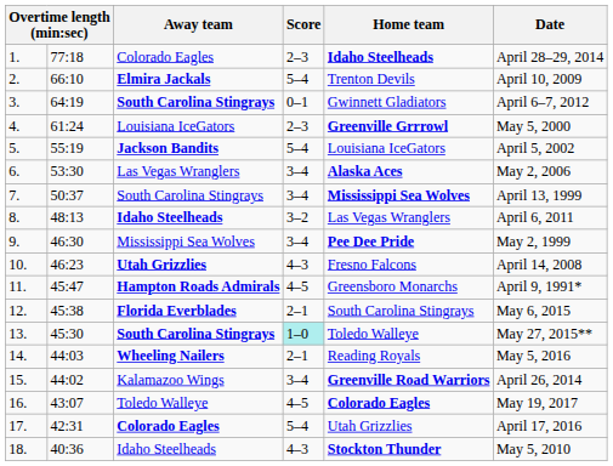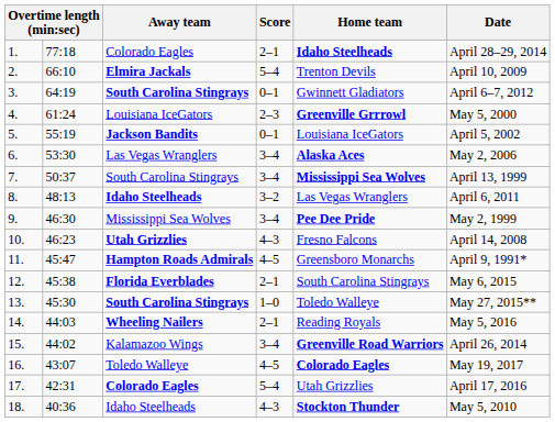 <table class="wikitable">
 <tr>
 <th colspan="2">Overtime length<br>(min:sec)</th>
 <th>Away team</th>
 <th>Score</th>
 <th>Home team</th>
 <th>Date</th>
 </tr>
 <tr>
 <td>1.</td>
 <td>77:18</td>
 <td><a href='#'>Colorado Eagles</a></td>
-<td>2–3</td>
+<td>2–1</td>
 <td><strong><a href='#'>Idaho Steelheads</a></strong></td>
 <td>April 28–29, 2014</td>
 </tr>
 <tr>
 <td>2.</td>
 <td>66:10</td>
 <td><strong><a href='#'>Elmira Jackals</a></strong></td>
 <td>5–4</td>
 <td><a href='#'>Trenton Devils</a></td>
 <td>April 10, 2009</td>
 </tr>
 <tr>
 <td>3.</td>
 <td>64:19</td>
 <td><strong><a href='#'>South Carolina Stingrays</a></strong></td>
 <td>0–1</td>
 <td><a href='#'>Gwinnett Gladiators</a></td>
 <td>April 6–7, 2012</td>
 </tr>
 <tr>
 <td>4.</td>
 <td>61:24</td>
 <td><a href='#'>Louisiana IceGators</a></td>
 <td>2–3</td>
 <td><strong><a href='#'>Greenville Grrrowl</a></strong></td>
 <td>May 5, 2000</td>
 </tr>
 <tr>
 <td>5.</td>
 <td>55:19</td>
 <td><strong><a href='#'>Jackson Bandits</a></strong></td>
-<td>5–4</td>
+<td>0–1</td>
 <td><a href='#'>Louisiana IceGators</a></td>
 <td>April 5, 2002</td>
 </tr>
 <tr>
 <td>6.</td>
 <td>53:30</td>
 <td><a href='#'>Las Vegas Wranglers</a></td>
 <td>3–4</td>
 <td><strong><a href='#'>Alaska Aces</a></strong></td>
 <td>May 2, 2006</td>
 </tr>
 <tr>
 <td>7.</td>
 <td>50:37</td>
 <td><a href='#'>South Carolina Stingrays</a></td>
 <td>3–4</td>
 <td><strong><a href='#'>Mississippi Sea Wolves</a></strong></td>
 <td>April 13, 1999</td>
 </tr>
 <tr>
 <td>8.</td>
 <td>48:13</td>
 <td><strong><a href='#'>Idaho Steelheads</a></strong></td>
 <td>3–2</td>
 <td><a href='#'>Las Vegas Wranglers</a></td>
 <td>April 6, 2011</td>
 </tr>
 <tr>
 <td>9.</td>
 <td>46:30</td>
 <td><a href='#'>Mississippi Sea Wolves</a></td>
 <td>3–4</td>
 <td><strong><a href='#'>Pee Dee Pride</a></strong></td>
 <td>May 2, 1999</td>
 </tr>
 <tr>
 <td>10.</td>
 <td>46:23</td>
 <td><strong><a href='#'>Utah Grizzlies</a></strong></td>
 <td>4–3</td>
 <td><a href='#'>Fresno Falcons</a></td>
 <td>April 14, 2008</td>
 </tr>
 <tr>
 <td>11.</td>
 <td>45:47</td>
 <td><strong><a href='#'>Hampton Roads Admirals</a></strong></td>
 <td>4–5</td>
 <td><a href='#'>Greensboro Monarchs</a></td>
 <td>April 9, 1991*</td>
 </tr>
 <tr>
 <td>12.</td>
 <td>45:38</td>
 <td><strong><a href='#'>Florida Everblades</a></strong></td>
 <td>2–1</td>
 <td><a href='#'>South Carolina Stingrays</a></td>
 <td>May 6, 2015</td>
 </tr>
 <tr>
 <td>13.</td>
 <td>45:30</td>
 <td><strong><a href='#'>South Carolina Stingrays</a></strong></td>
-<td style="background: paleturquoise;">1–0</td>
+<td>1–0</td>
 <td><a href='#'>Toledo Walleye</a></td>
 <td>May 27, 2015**</td>
 </tr>
 <tr>
 <td>14.</td>
 <td>44:03</td>
 <td><strong><a href='#'>Wheeling Nailers</a></strong></td>
 <td>2–1</td>
 <td><a href='#'>Reading Royals</a></td>
 <td>May 5, 2016</td>
 </tr>
 <tr>
 <td>15.</td>
 <td>44:02</td>
 <td><a href='#'>Kalamazoo Wings</a></td>
 <td>3–4</td>
 <td><strong><a href='#'>Greenville Road Warriors</a></strong></td>
 <td>April 26, 2014</td>
 </tr>
 <tr>
 <td>16.</td>
 <td>43:07</td>
 <td><a href='#'>Toledo Walleye</a></td>
 <td>4–5</td>
 <td><strong><a href='#'>Colorado Eagles</a></strong></td>
 <td>May 19, 2017</td>
 </tr>
 <tr>
 <td>17.</td>
 <td>42:31</td>
 <td><strong><a href='#'>Colorado Eagles</a></strong></td>
 <td>5–4</td>
 <td><a href='#'>Utah Grizzlies</a></td>
 <td>April 17, 2016</td>
 </tr>
 <tr>
 <td>18.</td>
 <td>40:36</td>
 <td><a href='#'>Idaho Steelheads</a></td>
 <td>4–3</td>
 <td><strong><a href='#'>Stockton Thunder</a></strong></td>
 <td>May 5, 2010</td>
 </tr>
 </table>
